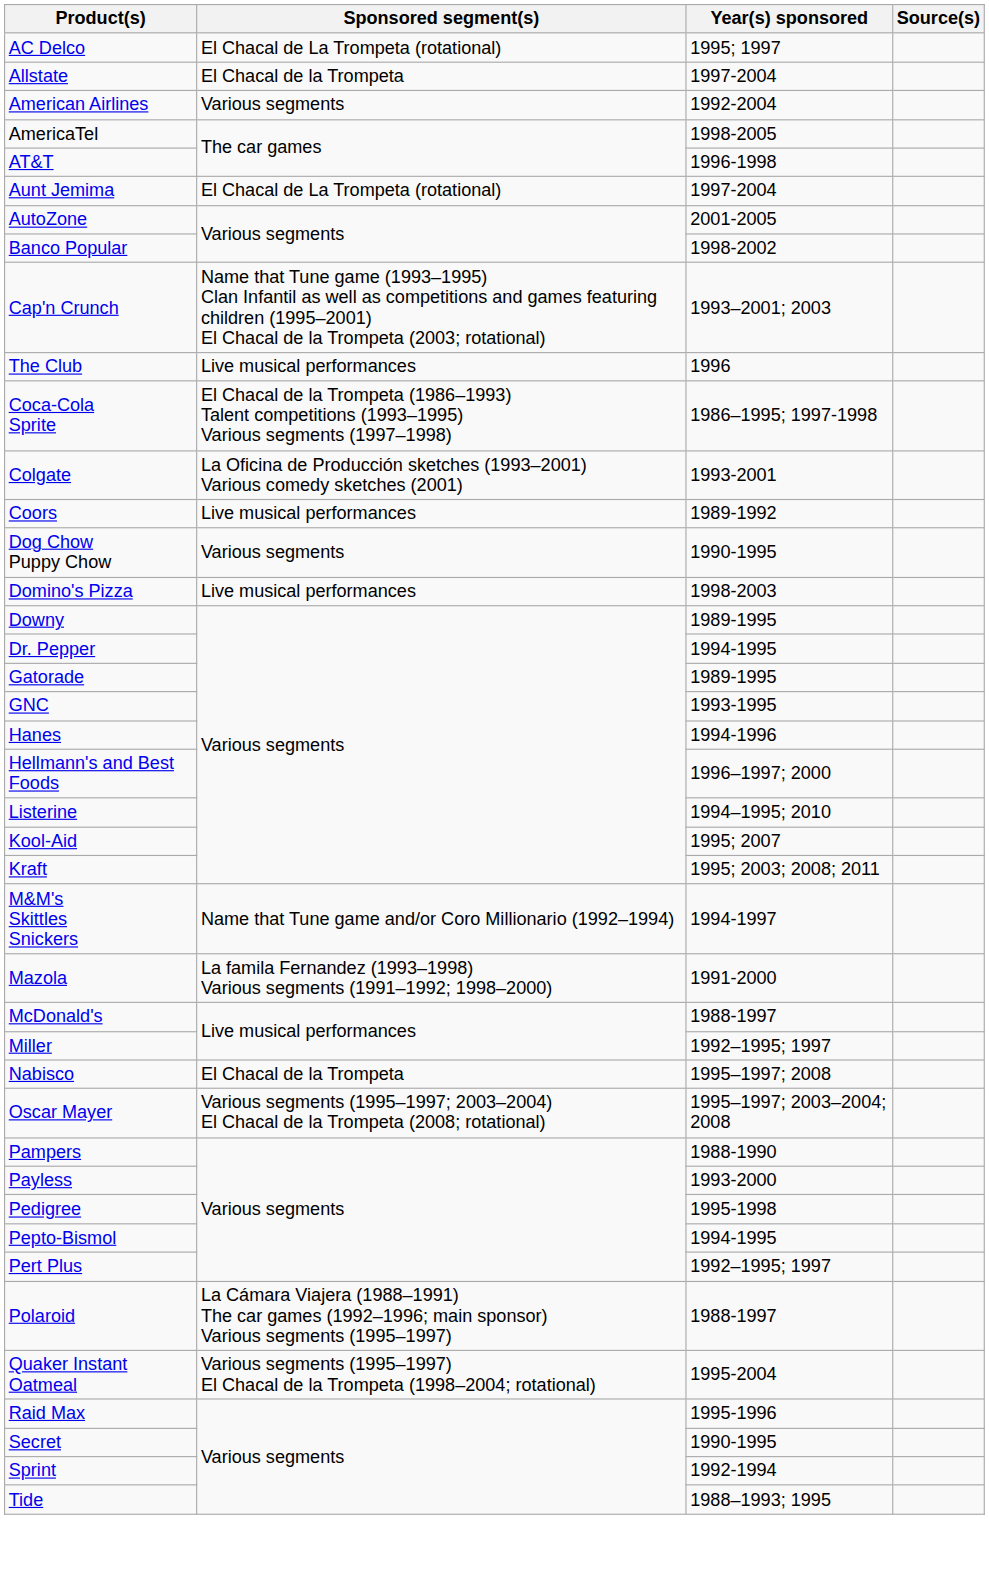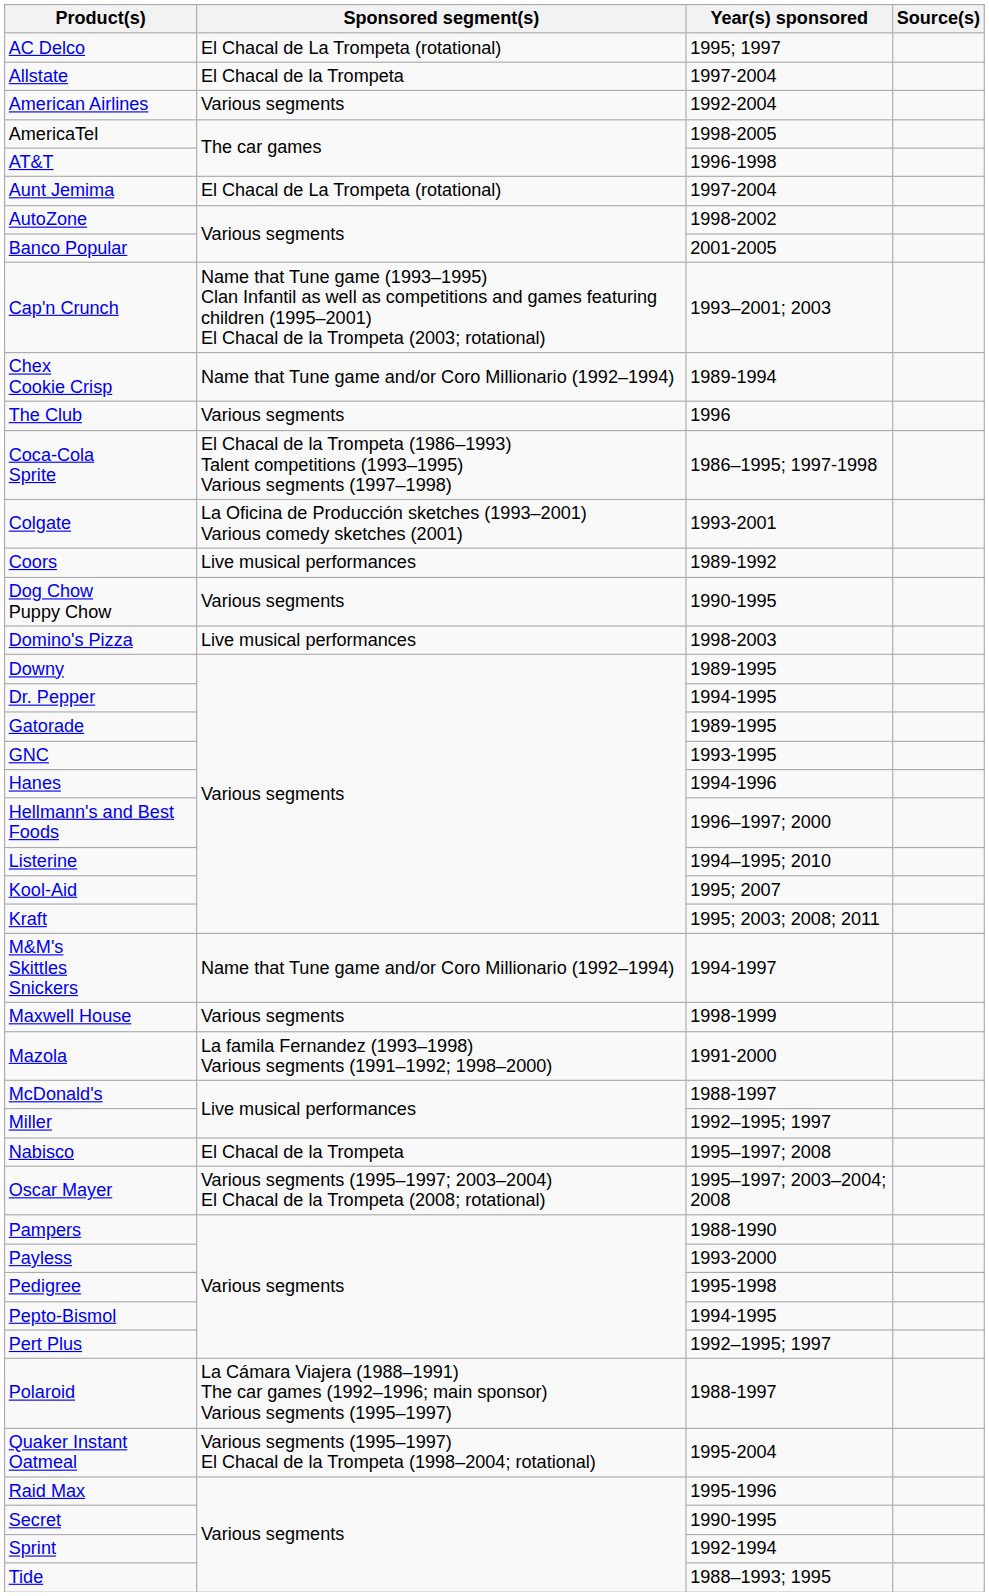 <table class="wikitable">
 <tr>
 <th>Product(s)</th>
 <th>Sponsored segment(s)</th>
 <th>Year(s) sponsored</th>
 <th>Source(s)</th>
 </tr>
 <tr>
 <td><a href='#'>AC Delco</a></td>
 <td>El Chacal de La Trompeta (rotational)</td>
 <td>1995; 1997</td>
 <td></td>
 </tr>
 <tr>
 <td><a href='#'>Allstate</a></td>
 <td>El Chacal de la Trompeta</td>
 <td>1997-2004</td>
 <td></td>
 </tr>
 <tr>
 <td><a href='#'>American Airlines</a></td>
 <td>Various segments</td>
 <td>1992-2004</td>
 <td></td>
 </tr>
 <tr>
 <td>AmericaTel</td>
 <td rowspan=2>The car games</td>
 <td>1998-2005</td>
 <td></td>
 </tr>
 <tr>
 <td><a href='#'>AT&T</a></td>
 <td>1996-1998</td>
 <td></td>
 </tr>
 <tr>
 <td><a href='#'>Aunt Jemima</a></td>
 <td>El Chacal de La Trompeta (rotational)</td>
 <td>1997-2004</td>
 <td></td>
 </tr>
 <tr>
 <td><a href='#'>AutoZone</a></td>
 <td rowspan=2>Various segments</td>
-<td>2001-2005</td>
+<td>1998-2002</td>
 <td></td>
 </tr>
 <tr>
 <td><a href='#'>Banco Popular</a></td>
-<td>1998-2002</td>
+<td>2001-2005</td>
 <td></td>
 </tr>
 <tr>
 <td><a href='#'>Cap'n Crunch</a></td>
 <td>Name that Tune game (1993–1995)<br>Clan Infantil as well as competitions and games featuring children (1995–2001)<br>El Chacal de la Trompeta (2003; rotational)</td>
 <td>1993–2001; 2003</td>
 <td></td>
 </tr>
 <tr>
+<td><a href='#'>Chex</a><br><a href='#'>Cookie Crisp</a></td>
+<td>Name that Tune game and/or Coro Millionario (1992–1994)</td>
+<td>1989-1994</td>
+<td></td>
+</tr>
+<tr>
 <td><a href='#'>The Club</a></td>
-<td>Live musical performances</td>
+<td>Various segments</td>
 <td>1996</td>
 <td></td>
 </tr>
 <tr>
 <td><a href='#'>Coca-Cola</a><br><a href='#'>Sprite</a></td>
 <td>El Chacal de la Trompeta (1986–1993)<br>Talent competitions (1993–1995)<br>Various segments (1997–1998)</td>
 <td>1986–1995; 1997-1998</td>
 <td></td>
 </tr>
 <tr>
 <td><a href='#'>Colgate</a></td>
 <td>La Oficina de Producción sketches (1993–2001)<br>Various comedy sketches (2001)</td>
 <td>1993-2001</td>
 <td></td>
 </tr>
 <tr>
 <td><a href='#'>Coors</a></td>
 <td>Live musical performances</td>
 <td>1989-1992</td>
 <td></td>
 </tr>
 <tr>
 <td><a href='#'>Dog Chow</a><br>Puppy Chow</td>
 <td>Various segments</td>
 <td>1990-1995</td>
 <td></td>
 </tr>
 <tr>
 <td><a href='#'>Domino's Pizza</a></td>
 <td>Live musical performances</td>
 <td>1998-2003</td>
 <td></td>
 </tr>
 <tr>
 <td><a href='#'>Downy</a></td>
 <td rowspan=9—>Various segments</td>
 <td>1989-1995</td>
 <td></td>
 </tr>
 <tr>
 <td><a href='#'>Dr. Pepper</a></td>
 <td>1994-1995</td>
 <td></td>
 </tr>
 <tr>
 <td><a href='#'>Gatorade</a></td>
 <td>1989-1995</td>
 <td></td>
 </tr>
 <tr>
 <td><a href='#'>GNC</a></td>
 <td>1993-1995</td>
 <td></td>
 </tr>
 <tr>
 <td><a href='#'>Hanes</a></td>
 <td>1994-1996</td>
 <td></td>
 </tr>
 <tr>
 <td><a href='#'>Hellmann's and Best Foods</a></td>
 <td>1996–1997; 2000</td>
 <td></td>
 </tr>
 <tr>
 <td><a href='#'>Listerine</a></td>
 <td>1994–1995; 2010</td>
 <td></td>
 </tr>
 <tr>
 <td><a href='#'>Kool-Aid</a></td>
 <td>1995; 2007</td>
 <td></td>
 </tr>
 <tr>
 <td><a href='#'>Kraft</a></td>
 <td>1995; 2003; 2008; 2011</td>
 <td></td>
 </tr>
 <tr>
 <td><a href='#'>M&M's</a><br><a href='#'>Skittles</a><br><a href='#'>Snickers</a></td>
 <td>Name that Tune game and/or Coro Millionario (1992–1994)</td>
 <td>1994-1997</td>
+<td></td>
+</tr>
+<tr>
+<td><a href='#'>Maxwell House</a></td>
+<td>Various segments</td>
+<td>1998-1999</td>
 <td></td>
 </tr>
 <tr>
 <td><a href='#'>Mazola</a></td>
 <td>La famila Fernandez (1993–1998)<br>Various segments (1991–1992; 1998–2000)</td>
 <td>1991-2000</td>
 <td></td>
 </tr>
 <tr>
 <td><a href='#'>McDonald's</a></td>
 <td rowspan=2>Live musical performances</td>
 <td>1988-1997</td>
 <td></td>
 </tr>
 <tr>
 <td><a href='#'>Miller</a></td>
 <td>1992–1995; 1997</td>
 <td></td>
 </tr>
 <tr>
 <td><a href='#'>Nabisco</a></td>
 <td>El Chacal de la Trompeta</td>
 <td>1995–1997; 2008</td>
 <td></td>
 </tr>
 <tr>
 <td><a href='#'>Oscar Mayer</a></td>
 <td>Various segments (1995–1997; 2003–2004)<br>El Chacal de la Trompeta (2008; rotational)</td>
 <td>1995–1997; 2003–2004; 2008</td>
 <td></td>
 </tr>
 <tr>
 <td><a href='#'>Pampers</a></td>
 <td rowspan=5>Various segments</td>
 <td>1988-1990</td>
 <td></td>
 </tr>
 <tr>
 <td><a href='#'>Payless</a></td>
 <td>1993-2000</td>
 <td></td>
 </tr>
 <tr>
 <td><a href='#'>Pedigree</a></td>
 <td>1995-1998</td>
 <td></td>
 </tr>
 <tr>
 <td><a href='#'>Pepto-Bismol</a></td>
 <td>1994-1995</td>
 <td></td>
 </tr>
 <tr>
 <td><a href='#'>Pert Plus</a></td>
 <td>1992–1995; 1997</td>
 <td></td>
 </tr>
 <tr>
 <td><a href='#'>Polaroid</a></td>
 <td>La Cámara Viajera (1988–1991)<br>The car games (1992–1996; main sponsor)<br>Various segments (1995–1997)</td>
 <td>1988-1997</td>
 <td></td>
 </tr>
 <tr>
 <td><a href='#'>Quaker Instant Oatmeal</a></td>
 <td>Various segments (1995–1997)<br>El Chacal de la Trompeta (1998–2004; rotational)</td>
 <td>1995-2004</td>
 <td></td>
 </tr>
 <tr>
 <td><a href='#'>Raid Max</a></td>
 <td rowspan=4>Various segments</td>
 <td>1995-1996</td>
 <td></td>
 </tr>
 <tr>
 <td><a href='#'>Secret</a></td>
 <td>1990-1995</td>
 <td></td>
 </tr>
 <tr>
 <td><a href='#'>Sprint</a></td>
 <td>1992-1994</td>
 <td></td>
 </tr>
 <tr>
 <td><a href='#'>Tide</a></td>
 <td>1988–1993; 1995</td>
 <td></td>
 </tr>
 </table>
